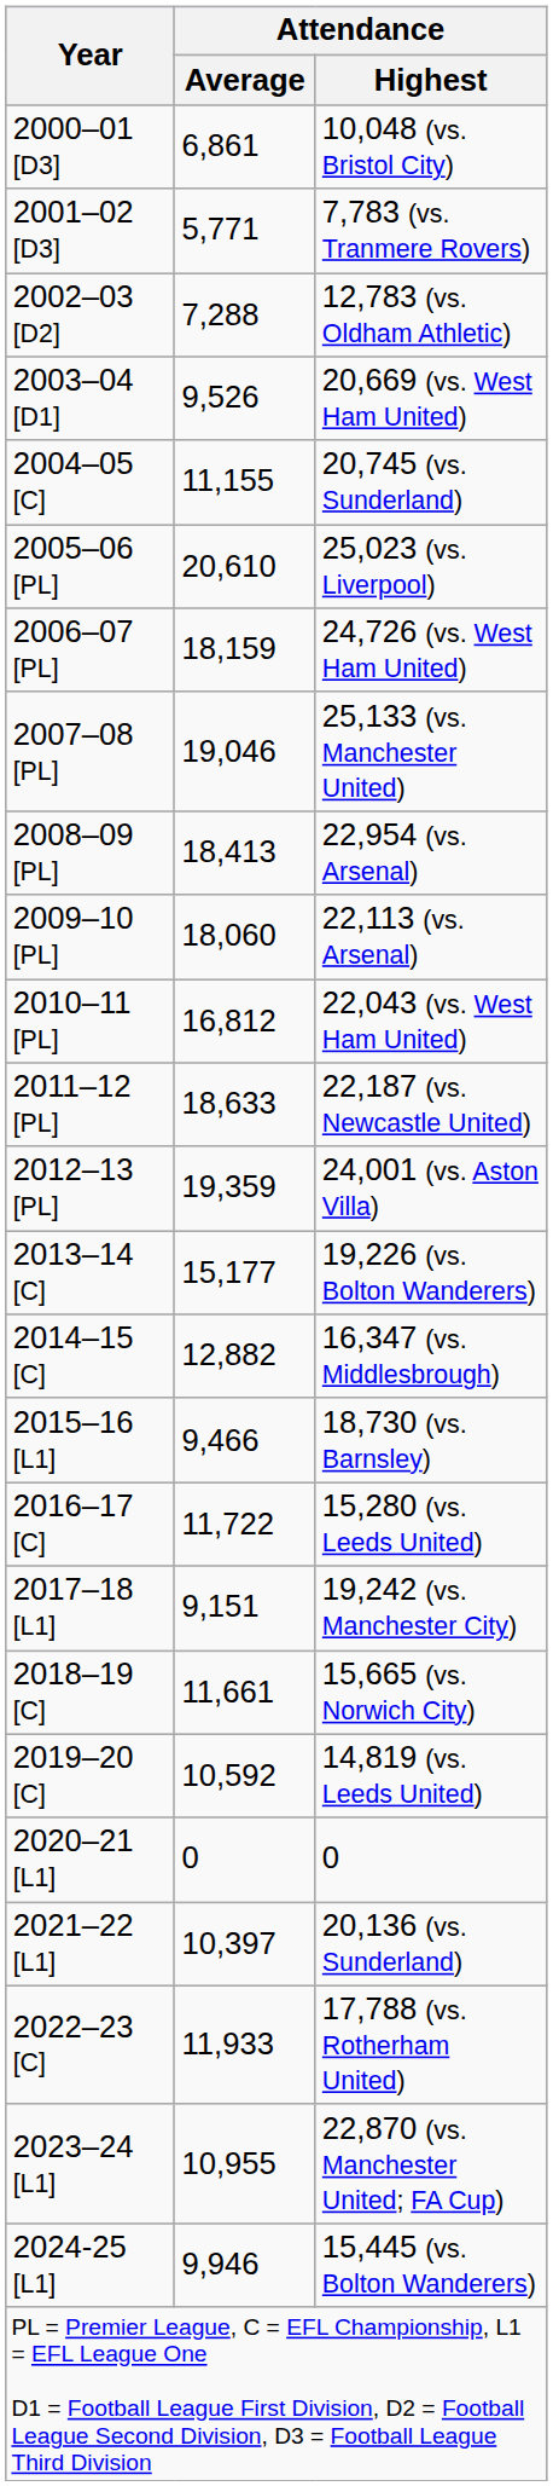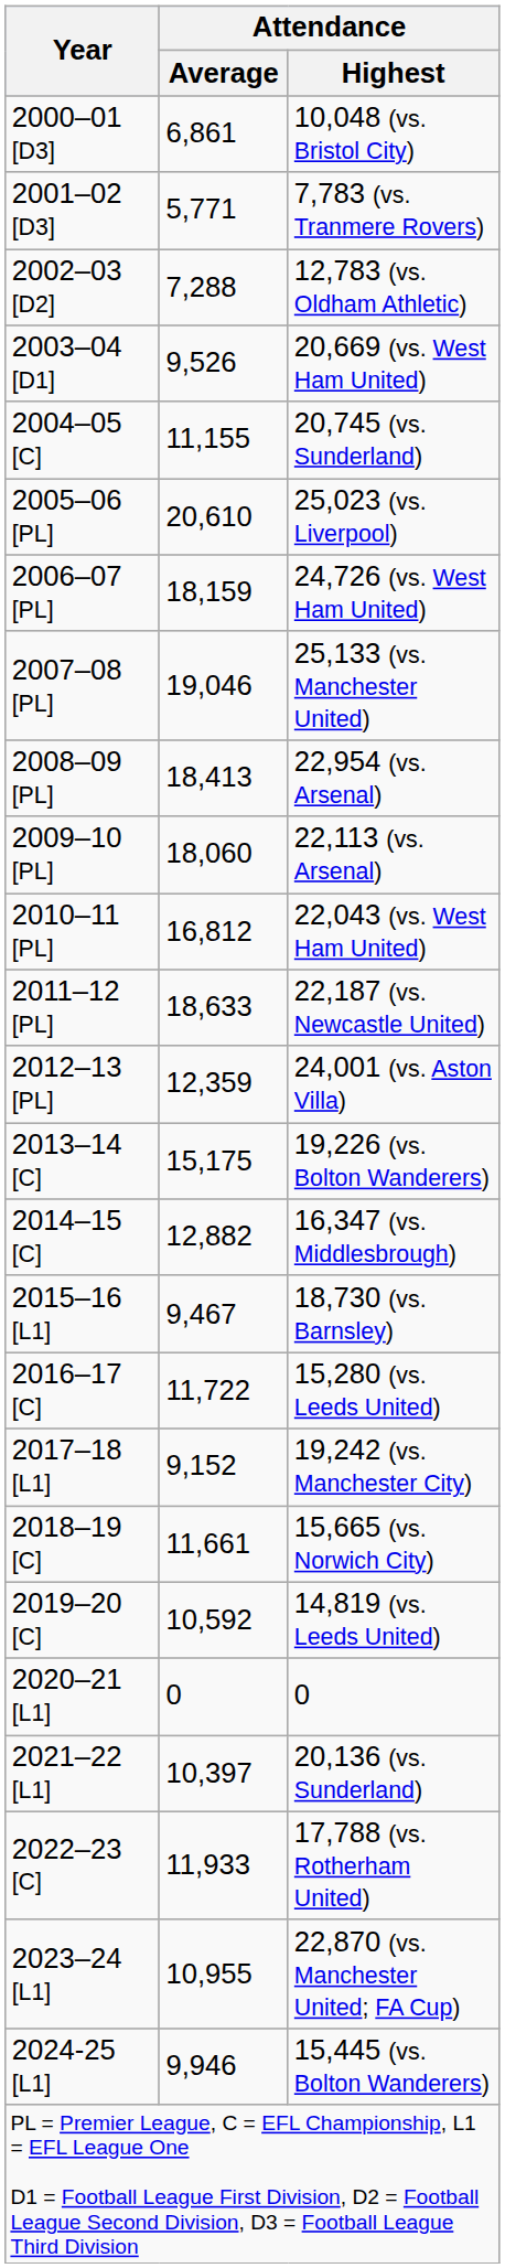 <table class="wikitable"  style="float:left; width:45%;">
 <tr style="background:#c1d8ff;">
 <th rowspan="2" style="width:80px;">Year</th>
 <th colspan="2">Attendance</th>
 </tr>
 <tr style="background:#ccc;">
 <th>Average</th>
 <th>Highest</th>
 </tr>
 <tr>
 <td>2000–01 <small>[D3]</small></td>
 <td>6,861</td>
 <td>10,048 <small>(vs. <a href='#'>Bristol City</a>)</small></td>
 </tr>
 <tr>
 <td>2001–02 <small>[D3]</small></td>
 <td>5,771</td>
 <td>7,783 <small>(vs. <a href='#'>Tranmere Rovers</a>)</small></td>
 </tr>
 <tr>
 <td>2002–03 <small>[D2]</small></td>
 <td>7,288</td>
 <td>12,783 <small>(vs. <a href='#'>Oldham Athletic</a>)</small></td>
 </tr>
 <tr>
 <td>2003–04 <small>[D1]</small></td>
 <td>9,526</td>
 <td>20,669 <small>(vs. <a href='#'>West Ham United</a>)</small></td>
 </tr>
 <tr>
 <td>2004–05 <small>[C]</small></td>
 <td>11,155</td>
 <td>20,745 <small>(vs. <a href='#'>Sunderland</a>)</small></td>
 </tr>
 <tr>
 <td>2005–06 <small>[PL]</small></td>
 <td>20,610</td>
 <td>25,023 <small>(vs. <a href='#'>Liverpool</a>)</small></td>
 </tr>
 <tr>
 <td>2006–07 <small>[PL]</small></td>
 <td>18,159</td>
 <td>24,726 <small>(vs. <a href='#'>West Ham United</a>)</small></td>
 </tr>
 <tr>
 <td>2007–08 <small>[PL]</small></td>
 <td>19,046</td>
 <td>25,133 <small>(vs. <a href='#'>Manchester United</a>)</small></td>
 </tr>
 <tr>
 <td>2008–09 <small>[PL]</small></td>
 <td>18,413</td>
 <td>22,954 <small>(vs. <a href='#'>Arsenal</a>)</small></td>
 </tr>
 <tr>
 <td>2009–10 <small>[PL]</small></td>
 <td>18,060</td>
 <td>22,113 <small>(vs. <a href='#'>Arsenal</a>)</small></td>
 </tr>
 <tr>
 <td>2010–11 <small>[PL]</small></td>
 <td>16,812</td>
 <td>22,043 <small>(vs. <a href='#'>West Ham United</a>)</small></td>
 </tr>
 <tr>
 <td>2011–12 <small>[PL]</small></td>
 <td>18,633</td>
 <td>22,187 <small>(vs. <a href='#'>Newcastle United</a>)</small></td>
 </tr>
 <tr>
 <td>2012–13 <small>[PL]</small></td>
-<td>19,359</td>
+<td>12,359</td>
 <td>24,001 <small>(vs. <a href='#'>Aston Villa</a>)</small></td>
 </tr>
 <tr>
 <td>2013–14 <small>[C]</small></td>
-<td>15,177</td>
+<td>15,175</td>
 <td>19,226 <small>(vs. <a href='#'>Bolton Wanderers</a>)</small></td>
 </tr>
 <tr>
 <td>2014–15 <small>[C]</small></td>
 <td>12,882</td>
 <td>16,347 <small>(vs. <a href='#'>Middlesbrough</a>)</small></td>
 </tr>
 <tr>
 <td>2015–16 <small>[L1]</small></td>
-<td>9,466</td>
+<td>9,467</td>
 <td>18,730 <small>(vs. <a href='#'>Barnsley</a>)</small></td>
 </tr>
 <tr>
 <td>2016–17 <small>[C]</small></td>
 <td>11,722</td>
 <td>15,280 <small>(vs. <a href='#'>Leeds United</a>)</small></td>
 </tr>
 <tr>
 <td>2017–18 <small>[L1]</small></td>
-<td>9,151</td>
+<td>9,152</td>
 <td>19,242 <small>(vs. <a href='#'>Manchester City</a>)</small></td>
 </tr>
 <tr>
 <td>2018–19 <small>[C]</small></td>
 <td>11,661</td>
 <td>15,665 <small>(vs. <a href='#'>Norwich City</a>)</small></td>
 </tr>
 <tr>
 <td>2019–20 <small>[C]</small></td>
 <td>10,592</td>
 <td>14,819 <small>(vs. <a href='#'>Leeds United</a>)</small></td>
 </tr>
 <tr>
 <td>2020–21 <small>[L1]</small></td>
 <td>0</td>
 <td>0 <small></small></td>
 </tr>
 <tr>
 <td>2021–22 <small>[L1]</small></td>
 <td>10,397</td>
 <td>20,136 <small>(vs. <a href='#'>Sunderland</a>)</small></td>
 </tr>
 <tr>
 <td>2022–23 <small>[C]</small></td>
 <td>11,933</td>
 <td>17,788 <small>(vs. <a href='#'>Rotherham United</a>)</small></td>
 </tr>
 <tr>
 <td>2023–24 <small>[L1]</small></td>
 <td>10,955</td>
 <td>22,870 <small>(vs. <a href='#'>Manchester United</a>; <a href='#'>FA Cup</a>)</small></td>
 </tr>
 <tr>
 <td>2024-25 <small>[L1]</small></td>
 <td>9,946</td>
 <td>15,445 <small>(vs. <a href='#'>Bolton Wanderers</a>)</small></td>
 </tr>
 <tr>
 <td span style="font-size:75%" colspan="3">PL = <a href='#'>Premier League</a>, C = <a href='#'>EFL Championship</a>, L1 = <a href='#'>EFL League One</a><br><br>D1 = <a href='#'>Football League First Division</a>, D2 = <a href='#'>Football League Second Division</a>, D3 = <a href='#'>Football League Third Division</a></td>
 </tr>
 </table>
